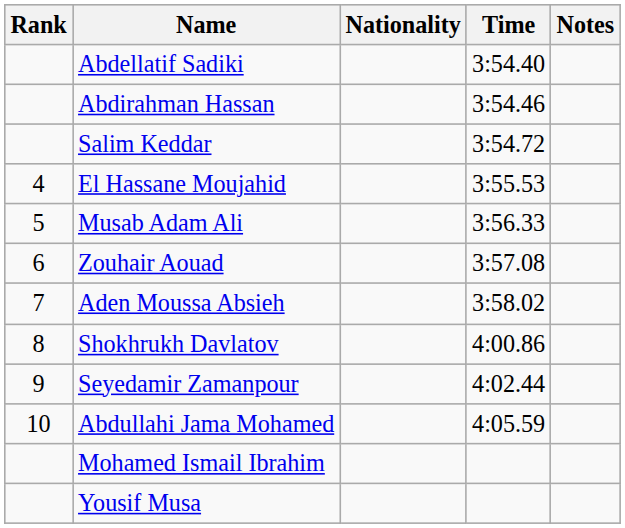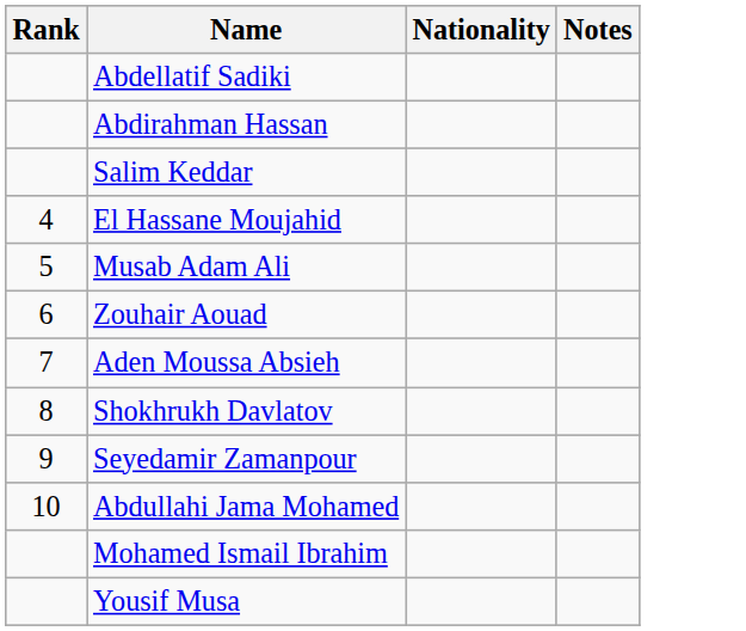 <table class="wikitable sortable" style="text-align:center;font-size:95%">
 <tr>
 <th>Rank</th>
 <th>Name</th>
 <th>Nationality</th>
-<th>Time</th>
 <th>Notes</th>
 </tr>
 <tr>
 <td></td>
 <td align=left><a href='#'>Abdellatif Sadiki</a></td>
 <td align=left></td>
-<td>3:54.40</td>
 <td></td>
 </tr>
 <tr>
 <td></td>
 <td align=left><a href='#'>Abdirahman Hassan</a></td>
 <td align=left></td>
-<td>3:54.46</td>
 <td></td>
 </tr>
 <tr>
 <td></td>
 <td align=left><a href='#'>Salim Keddar</a></td>
 <td align=left></td>
-<td>3:54.72</td>
 <td></td>
 </tr>
 <tr>
 <td>4</td>
 <td align=left><a href='#'>El Hassane Moujahid</a></td>
 <td align=left></td>
-<td>3:55.53</td>
 <td></td>
 </tr>
 <tr>
 <td>5</td>
 <td align=left><a href='#'>Musab Adam Ali</a></td>
 <td align=left></td>
-<td>3:56.33</td>
 <td></td>
 </tr>
 <tr>
 <td>6</td>
 <td align=left><a href='#'>Zouhair Aouad</a></td>
 <td align=left></td>
-<td>3:57.08</td>
 <td></td>
 </tr>
 <tr>
 <td>7</td>
 <td align=left><a href='#'>Aden Moussa Absieh</a></td>
 <td align=left></td>
-<td>3:58.02</td>
 <td></td>
 </tr>
 <tr>
 <td>8</td>
 <td align=left><a href='#'>Shokhrukh Davlatov</a></td>
 <td align=left></td>
-<td>4:00.86</td>
 <td></td>
 </tr>
 <tr>
 <td>9</td>
 <td align=left><a href='#'>Seyedamir Zamanpour</a></td>
 <td align=left></td>
-<td>4:02.44</td>
 <td></td>
 </tr>
 <tr>
 <td>10</td>
 <td align=left><a href='#'>Abdullahi Jama Mohamed</a></td>
 <td align=left></td>
-<td>4:05.59</td>
 <td></td>
 </tr>
 <tr>
 <td></td>
 <td align=left><a href='#'>Mohamed Ismail Ibrahim</a></td>
 <td align=left></td>
 <td></td>
-<td></td>
 </tr>
 <tr>
 <td></td>
 <td align=left><a href='#'>Yousif Musa</a></td>
 <td align=left></td>
 <td></td>
-<td></td>
 </tr>
 </table>
